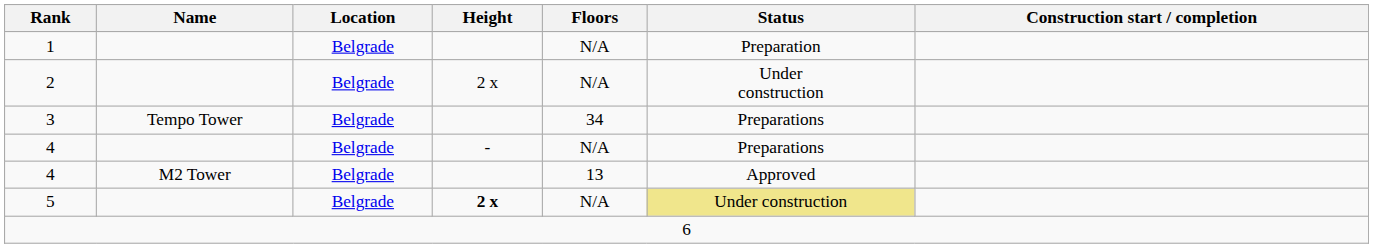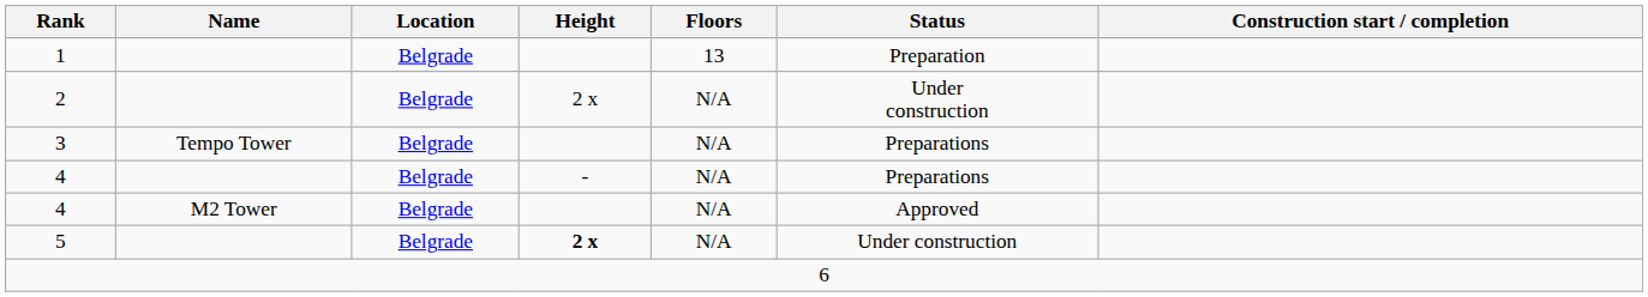 <table class="wikitable sortable" style="width:100%; margin:auto;" "text-align:center">
 <tr>
 <th scope="col">Rank</th>
 <th scope="col">Name</th>
 <th scope="col">Location</th>
 <th scope="col">Height</th>
 <th scope="col">Floors</th>
 <th scope="col">Status</th>
 <th scope="col">Construction start / completion</th>
 </tr>
 <tr>
 <td align="center">1</td>
 <td align="center"></td>
 <td align="center"><a href='#'>Belgrade</a></td>
 <td align="center"></td>
-<td align="center">N/A</td>
+<td align="center">13</td>
 <td align="center">Preparation</td>
 <td align="center"></td>
 </tr>
 <tr>
 <td align="center">2</td>
 <td align="center"></td>
 <td align="center"><a href='#'>Belgrade</a></td>
 <td align="center">2 x </td>
 <td align="center">N/A</td>
 <td align="center">Under<br>construction</td>
 <td align="center"></td>
 </tr>
 <tr>
 <td align="center">3</td>
 <td align="center">Tempo Tower</td>
 <td align="center"><a href='#'>Belgrade</a></td>
 <td align="center"></td>
-<td align="center">34</td>
+<td align="center">N/A</td>
 <td align="center">Preparations</td>
 <td align="center"></td>
 </tr>
 <tr>
 <td align="center">4</td>
 <td align="center"></td>
 <td align="center"><a href='#'>Belgrade</a></td>
 <td align="center"> - </td>
 <td align="center">N/A</td>
 <td align="center">Preparations</td>
 <td align="center"></td>
 </tr>
 <tr>
 <td align="center">4</td>
 <td align="center">M2 Tower</td>
 <td align="center"><a href='#'>Belgrade</a></td>
 <td align="center"></td>
-<td align="center">13</td>
+<td align="center">N/A</td>
 <td align="center">Approved</td>
 <td align="center"></td>
 </tr>
 <tr>
 <td align="center">5</td>
 <td align="center"></td>
 <td align="center"><a href='#'>Belgrade</a></td>
 <td align="center"><strong>2 x </strong></td>
 <td align="center">N/A</td>
-<td align="center" style="background: khaki;">Under construction</td>
+<td align="center">Under construction</td>
 <td align="center"></td>
 </tr>
 <tr>
 <td colspan="7" align="center">6</td>
 </tr>
 </table>
